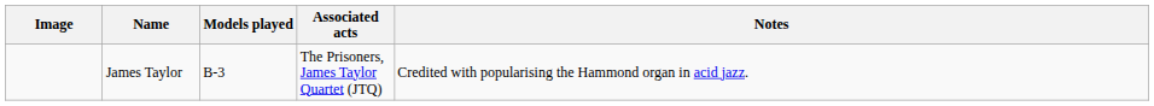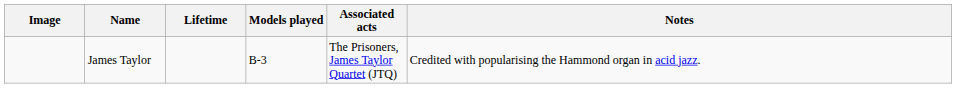 <table class="wikitable" style="width:100%">
 <tr>
 <th style="width:100px;">Image</th>
 <th style="width:100px;">Name</th>
+<th style="width:100px;">Lifetime</th>
 <th style="width:100px;">Models played</th>
 <th style="width:100px;">Associated acts</th>
 <th style="width:*;">Notes</th>
 </tr>
 <tr>
 <td></td>
 <td>James Taylor</td>
+<td></td>
 <td>B-3</td>
 <td>The Prisoners, <a href='#'>James Taylor Quartet</a> (JTQ)</td>
 <td>Credited with popularising the Hammond organ in <a href='#'>acid jazz</a>.</td>
 </tr>
 </table>
